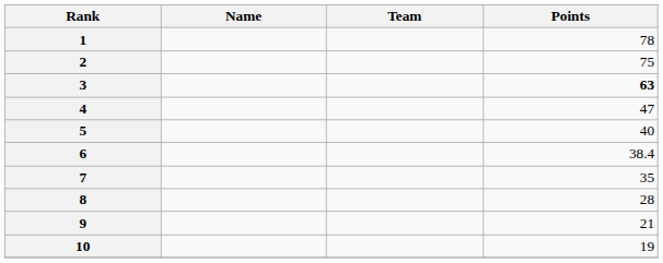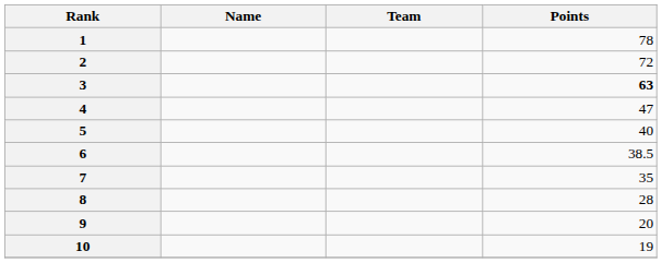 <table class="wikitable" style="width:45em;margin-bottom:0;">
 <tr>
 <th>Rank</th>
 <th>Name</th>
 <th>Team</th>
 <th>Points</th>
 </tr>
 <tr>
 <th style="text-align:center">1</th>
 <td></td>
 <td></td>
 <td align="right">78</td>
 </tr>
 <tr>
 <th style="text-align:center">2</th>
 <td></td>
 <td></td>
-<td align="right">75</td>
+<td align="right">72</td>
 </tr>
 <tr>
 <th style="text-align:center">3</th>
 <td></td>
 <td></td>
 <td align="right"><strong>63</strong></td>
 </tr>
 <tr>
 <th style="text-align:center">4</th>
 <td></td>
 <td></td>
 <td align="right">47</td>
 </tr>
 <tr>
 <th style="text-align:center">5</th>
 <td></td>
 <td></td>
 <td align="right">40</td>
 </tr>
 <tr>
 <th style="text-align:center">6</th>
 <td></td>
 <td></td>
-<td align="right">38.4</td>
+<td align="right">38.5</td>
 </tr>
 <tr>
 <th style="text-align:center">7</th>
 <td></td>
 <td></td>
 <td align="right">35</td>
 </tr>
 <tr>
 <th style="text-align:center">8</th>
 <td></td>
 <td></td>
 <td align="right">28</td>
 </tr>
 <tr>
 <th style="text-align:center">9</th>
 <td></td>
 <td></td>
-<td align="right">21</td>
+<td align="right">20</td>
 </tr>
 <tr>
 <th style="text-align:center">10</th>
 <td></td>
 <td></td>
 <td align="right">19</td>
 </tr>
 <tr>
 </tr>
 </table>
